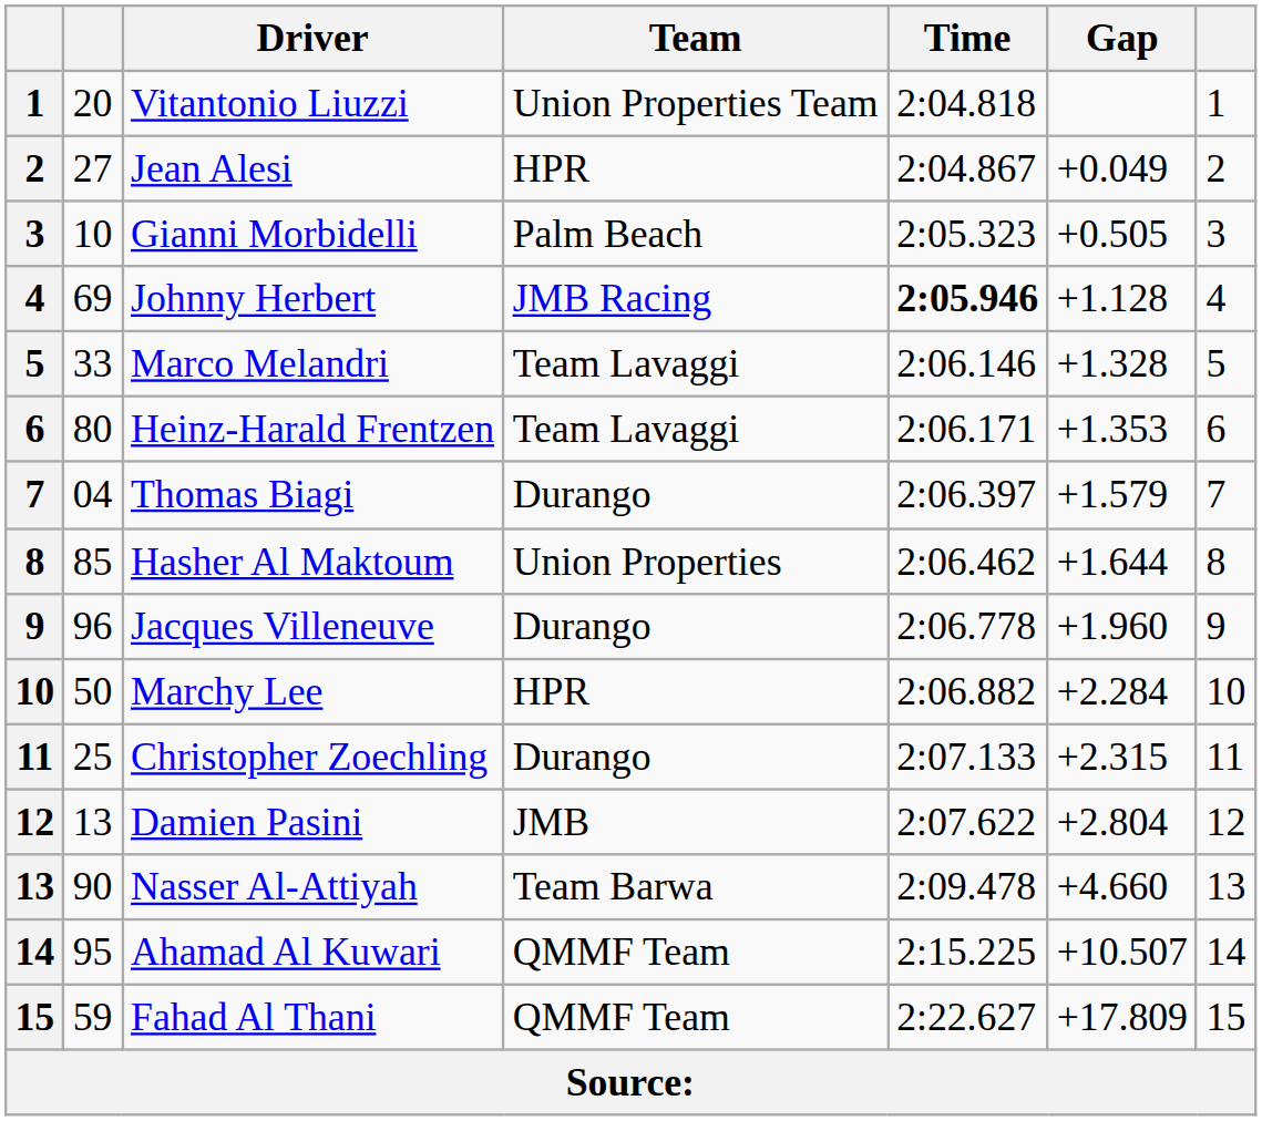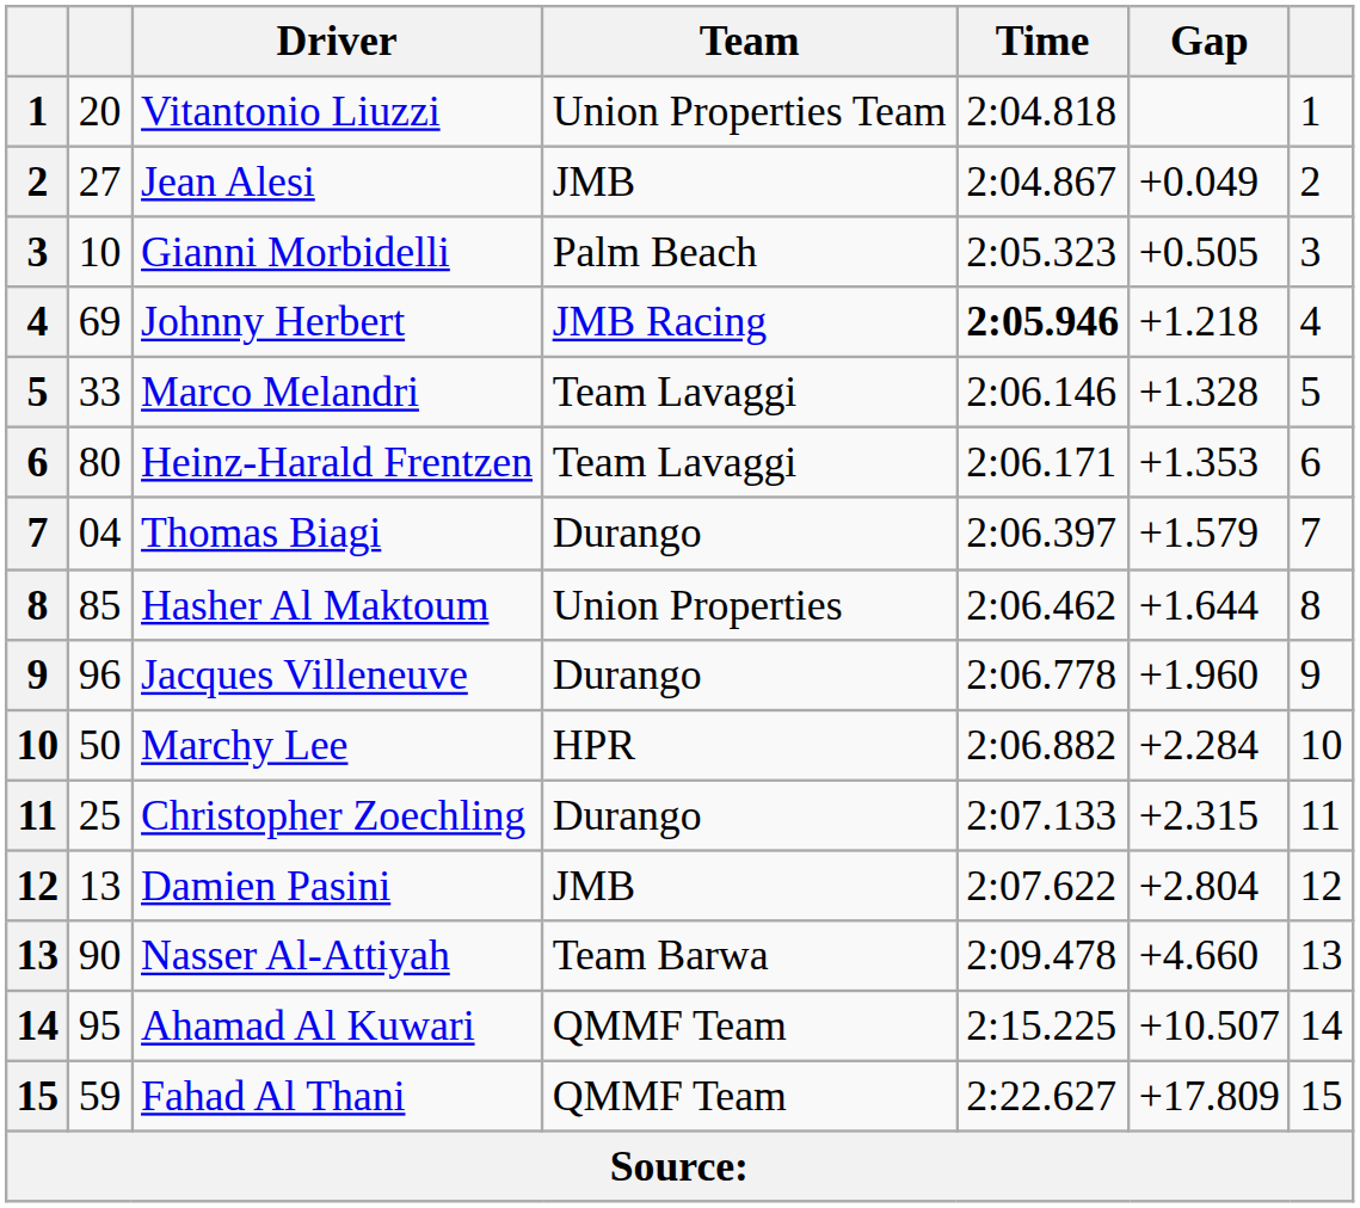 <table class="wikitable" style="font-size: 95%">
 <tr>
 <th></th>
 <th></th>
 <th>Driver</th>
 <th>Team</th>
 <th>Time</th>
 <th>Gap</th>
 <th></th>
 </tr>
 <tr>
 <th>1</th>
 <td>20</td>
 <td> <a href='#'>Vitantonio Liuzzi</a></td>
 <td>Union Properties Team</td>
 <td>2:04.818</td>
 <td></td>
 <td>1</td>
 </tr>
 <tr>
 <th>2</th>
 <td>27</td>
 <td> <a href='#'>Jean Alesi</a></td>
-<td>HPR</td>
+<td>JMB</td>
 <td>2:04.867</td>
 <td>+0.049</td>
 <td>2</td>
 </tr>
 <tr>
 <th>3</th>
 <td>10</td>
 <td> <a href='#'>Gianni Morbidelli</a></td>
 <td>Palm Beach</td>
 <td>2:05.323</td>
 <td>+0.505</td>
 <td>3</td>
 </tr>
 <tr>
 <th>4</th>
 <td>69</td>
 <td> <a href='#'>Johnny Herbert</a></td>
 <td><a href='#'>JMB Racing</a></td>
 <td><strong>2:05.946</strong></td>
-<td>+1.128</td>
+<td>+1.218</td>
 <td>4</td>
 </tr>
 <tr>
 <th>5</th>
 <td>33</td>
 <td> <a href='#'>Marco Melandri</a></td>
 <td>Team Lavaggi</td>
 <td>2:06.146</td>
 <td>+1.328</td>
 <td>5</td>
 </tr>
 <tr>
 <th>6</th>
 <td>80</td>
 <td> <a href='#'>Heinz-Harald Frentzen</a></td>
 <td>Team Lavaggi</td>
 <td>2:06.171</td>
 <td>+1.353</td>
 <td>6</td>
 </tr>
 <tr>
 <th>7</th>
 <td>04</td>
 <td> <a href='#'>Thomas Biagi</a></td>
 <td>Durango</td>
 <td>2:06.397</td>
 <td>+1.579</td>
 <td>7</td>
 </tr>
 <tr>
 <th>8</th>
 <td>85</td>
 <td> <a href='#'>Hasher Al Maktoum</a></td>
 <td>Union Properties</td>
 <td>2:06.462</td>
 <td>+1.644</td>
 <td>8</td>
 </tr>
 <tr>
 <th>9</th>
 <td>96</td>
 <td> <a href='#'>Jacques Villeneuve</a></td>
 <td>Durango</td>
 <td>2:06.778</td>
 <td>+1.960</td>
 <td>9</td>
 </tr>
 <tr>
 <th>10</th>
 <td>50</td>
 <td> <a href='#'>Marchy Lee</a></td>
 <td>HPR</td>
 <td>2:06.882</td>
 <td>+2.284</td>
 <td>10</td>
 </tr>
 <tr>
 <th>11</th>
 <td>25</td>
 <td> <a href='#'>Christopher Zoechling</a></td>
 <td>Durango</td>
 <td>2:07.133</td>
 <td>+2.315</td>
 <td>11</td>
 </tr>
 <tr>
 <th>12</th>
 <td>13</td>
 <td> <a href='#'>Damien Pasini</a></td>
 <td>JMB</td>
 <td>2:07.622</td>
 <td>+2.804</td>
 <td>12</td>
 </tr>
 <tr>
 <th>13</th>
 <td>90</td>
 <td> <a href='#'>Nasser Al-Attiyah</a></td>
 <td>Team Barwa</td>
 <td>2:09.478</td>
 <td>+4.660</td>
 <td>13</td>
 </tr>
 <tr>
 <th>14</th>
 <td>95</td>
 <td> <a href='#'>Ahamad Al Kuwari</a></td>
 <td>QMMF Team</td>
 <td>2:15.225</td>
 <td>+10.507</td>
 <td>14</td>
 </tr>
 <tr>
 <th>15</th>
 <td>59</td>
 <td> <a href='#'>Fahad Al Thani</a></td>
 <td>QMMF Team</td>
 <td>2:22.627</td>
 <td>+17.809</td>
 <td>15</td>
 </tr>
 <tr>
 <th colspan="7">Source:</th>
 </tr>
 </table>
